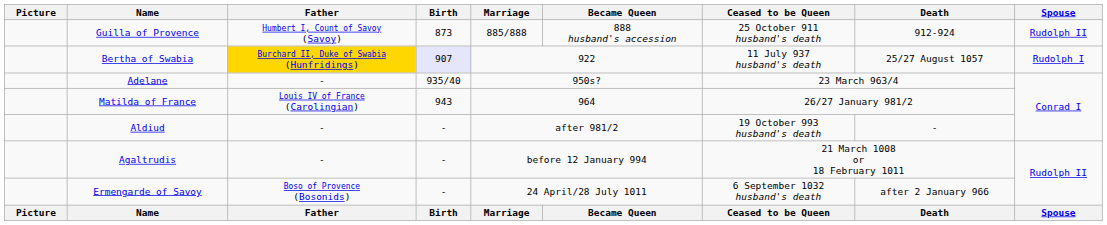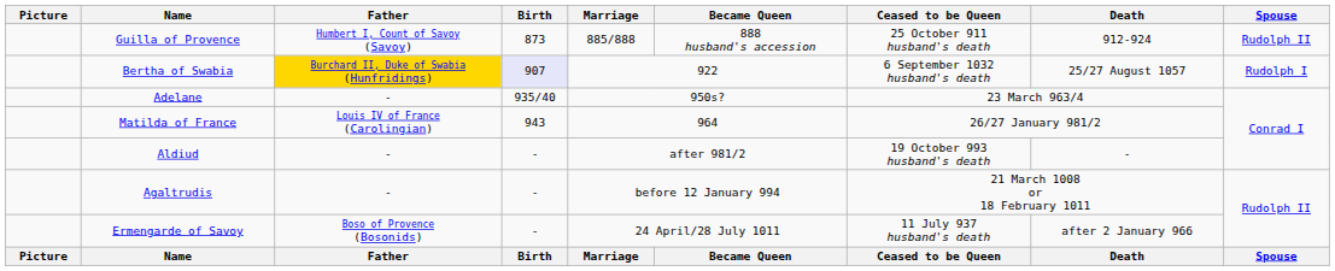 <table width=95% class="wikitable">
 <tr>
 <th>Picture</th>
 <th>Name</th>
 <th>Father</th>
 <th>Birth</th>
 <th>Marriage</th>
 <th>Became Queen</th>
 <th>Ceased to be Queen</th>
 <th>Death</th>
 <th><a href='#'>Spouse</a></th>
 </tr>
 <tr>
 <td align="center"></td>
 <td align="center"><a href='#'>Guilla of Provence</a></td>
 <td align="center"><small><a href='#'>Humbert I, Count of Savoy</a></small><br>(<a href='#'>Savoy</a>)</td>
 <td align="center">873</td>
 <td align="center">885/888</td>
 <td align="center">888 <br><em>husband's accession</em></td>
 <td align="center">25 October 911<br><em>husband's death</em></td>
 <td align="center">912-924</td>
 <td align="center"><a href='#'>Rudolph II</a></td>
 </tr>
 <tr>
 <td align="center"></td>
 <td align="center"><a href='#'>Bertha of Swabia</a></td>
 <td align="center" style="background: gold;"><small><a href='#'>Burchard II, Duke of Swabia</a></small><br>(<a href='#'>Hunfridings</a>)</td>
 <td align="center" style="background: lavender;">907</td>
 <td align="center" colspan="2">922</td>
-<td align="center">11 July 937<br><em>husband's death</em></td>
+<td align="center">6 September 1032<br><em>husband's death</em></td>
 <td align="center">25/27 August 1057</td>
 <td align="center"><a href='#'>Rudolph I</a></td>
 </tr>
 <tr>
 <td align="center"></td>
 <td align="center"><a href='#'>Adelane</a></td>
 <td align="center">-</td>
 <td align="center">935/40</td>
 <td align="center" colspan="2">950s?</td>
 <td align="center" colspan="2">23 March 963/4</td>
 <td align="center" rowspan="3"><a href='#'>Conrad I</a></td>
 </tr>
 <tr>
 <td align="center"></td>
 <td align="center"><a href='#'>Matilda of France</a></td>
 <td align="center"><small><a href='#'>Louis IV of France</a></small><br>(<a href='#'>Carolingian</a>)</td>
 <td align="center">943</td>
 <td align="center" colspan="2">964</td>
 <td align="center" colspan="2">26/27 January 981/2</td>
 </tr>
 <tr>
 <td align="center"></td>
 <td align="center"><a href='#'>Aldiud</a></td>
 <td align="center">-</td>
 <td align="center">-</td>
 <td align="center" colspan="2">after 981/2</td>
 <td align="center">19 October 993<br><em>husband's death</em></td>
 <td align="center">-</td>
 </tr>
 <tr>
 <td align="center"></td>
 <td align="center"><a href='#'>Agaltrudis</a></td>
 <td align="center">-</td>
 <td align="center">-</td>
 <td align="center" colspan="2">before 12 January 994</td>
 <td align="center" colspan="2">21 March 1008<br>or<br>18 February 1011</td>
 <td align="center" rowspan="2"><a href='#'>Rudolph II</a></td>
 </tr>
 <tr>
 <td align="center"></td>
 <td align="center"><a href='#'>Ermengarde of Savoy</a></td>
 <td align="center"><small><a href='#'>Boso of Provence</a></small><br>(<a href='#'>Bosonids</a>)</td>
 <td align="center">-</td>
 <td align="center" colspan="2">24 April/28 July 1011</td>
-<td align="center">6 September 1032<br><em>husband's death</em></td>
+<td align="center">11 July 937<br><em>husband's death</em></td>
 <td align="center">after 2 January 966</td>
 </tr>
 <tr>
 <th>Picture</th>
 <th>Name</th>
 <th>Father</th>
 <th>Birth</th>
 <th>Marriage</th>
 <th>Became Queen</th>
 <th>Ceased to be Queen</th>
 <th>Death</th>
 <th><a href='#'>Spouse</a></th>
 </tr>
 </table>
